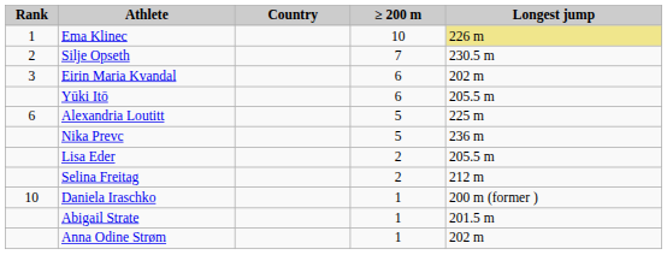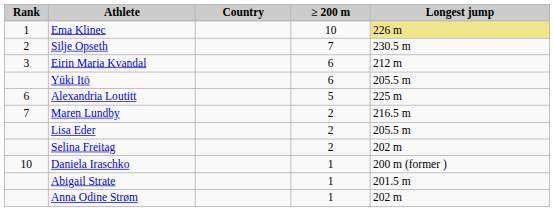 <table class="wikitable sortable" style="text-align:left; line-height:16px; width:60%;">
 <tr>
 <th style="background-color: #ccc;" width="25">Rank</th>
 <th style="background-color: #ccc;" width="142">Athlete</th>
 <th style="background-color: #ccc;" width="90">Country</th>
 <th style="background-color: #ccc;" width="73">≥ 200 m</th>
 <th style="background-color: #ccc;" width="175">Longest jump</th>
 </tr>
 <tr>
 <td align=center>1</td>
 <td><a href='#'>Ema Klinec</a></td>
 <td></td>
 <td align=center>10</td>
 <td style="background: khaki;">226 m  </td>
 </tr>
 <tr>
 <td align=center>2</td>
 <td><a href='#'>Silje Opseth</a></td>
 <td></td>
 <td align=center>7</td>
 <td>230.5 m  </td>
 </tr>
 <tr>
 <td align=center>3</td>
 <td><a href='#'>Eirin Maria Kvandal</a></td>
 <td></td>
 <td align=center>6</td>
-<td>202 m</td>
+<td>212 m</td>
 </tr>
 <tr>
 <td align=center></td>
 <td><a href='#'>Yūki Itō</a></td>
 <td></td>
 <td align=center>6</td>
 <td>205.5 m</td>
 </tr>
 <tr>
 <td align=center>6</td>
 <td><a href='#'>Alexandria Loutitt</a></td>
 <td></td>
 <td align=center>5</td>
 <td>225 m </td>
 </tr>
 <tr>
-<td align=center></td>
-<td><a href='#'>Nika Prevc</a></td>
+<td align=center>7</td>
+<td><a href='#'>Maren Lundby</a></td>
 <td></td>
-<td align=center>5</td>
-<td>236 m  </td>
+<td align=center>2</td>
+<td>216.5 m</td>
 </tr>
 <tr>
 <td align=center></td>
 <td><a href='#'>Lisa Eder</a></td>
 <td></td>
 <td align=center>2</td>
 <td>205.5 m</td>
 </tr>
 <tr>
 <td align=center></td>
 <td><a href='#'>Selina Freitag</a></td>
 <td></td>
 <td align=center>2</td>
-<td>212 m</td>
+<td>202 m</td>
 </tr>
 <tr>
 <td align=center>10</td>
 <td><a href='#'>Daniela Iraschko</a></td>
 <td></td>
 <td align=center>1</td>
 <td>200 m  (former )</td>
 </tr>
 <tr>
 <td align=center></td>
 <td><a href='#'>Abigail Strate</a></td>
 <td></td>
 <td align=center>1</td>
 <td>201.5 m </td>
 </tr>
 <tr>
 <td align=center></td>
 <td><a href='#'>Anna Odine Strøm</a></td>
 <td></td>
 <td align=center>1</td>
 <td>202 m</td>
 </tr>
 </table>
